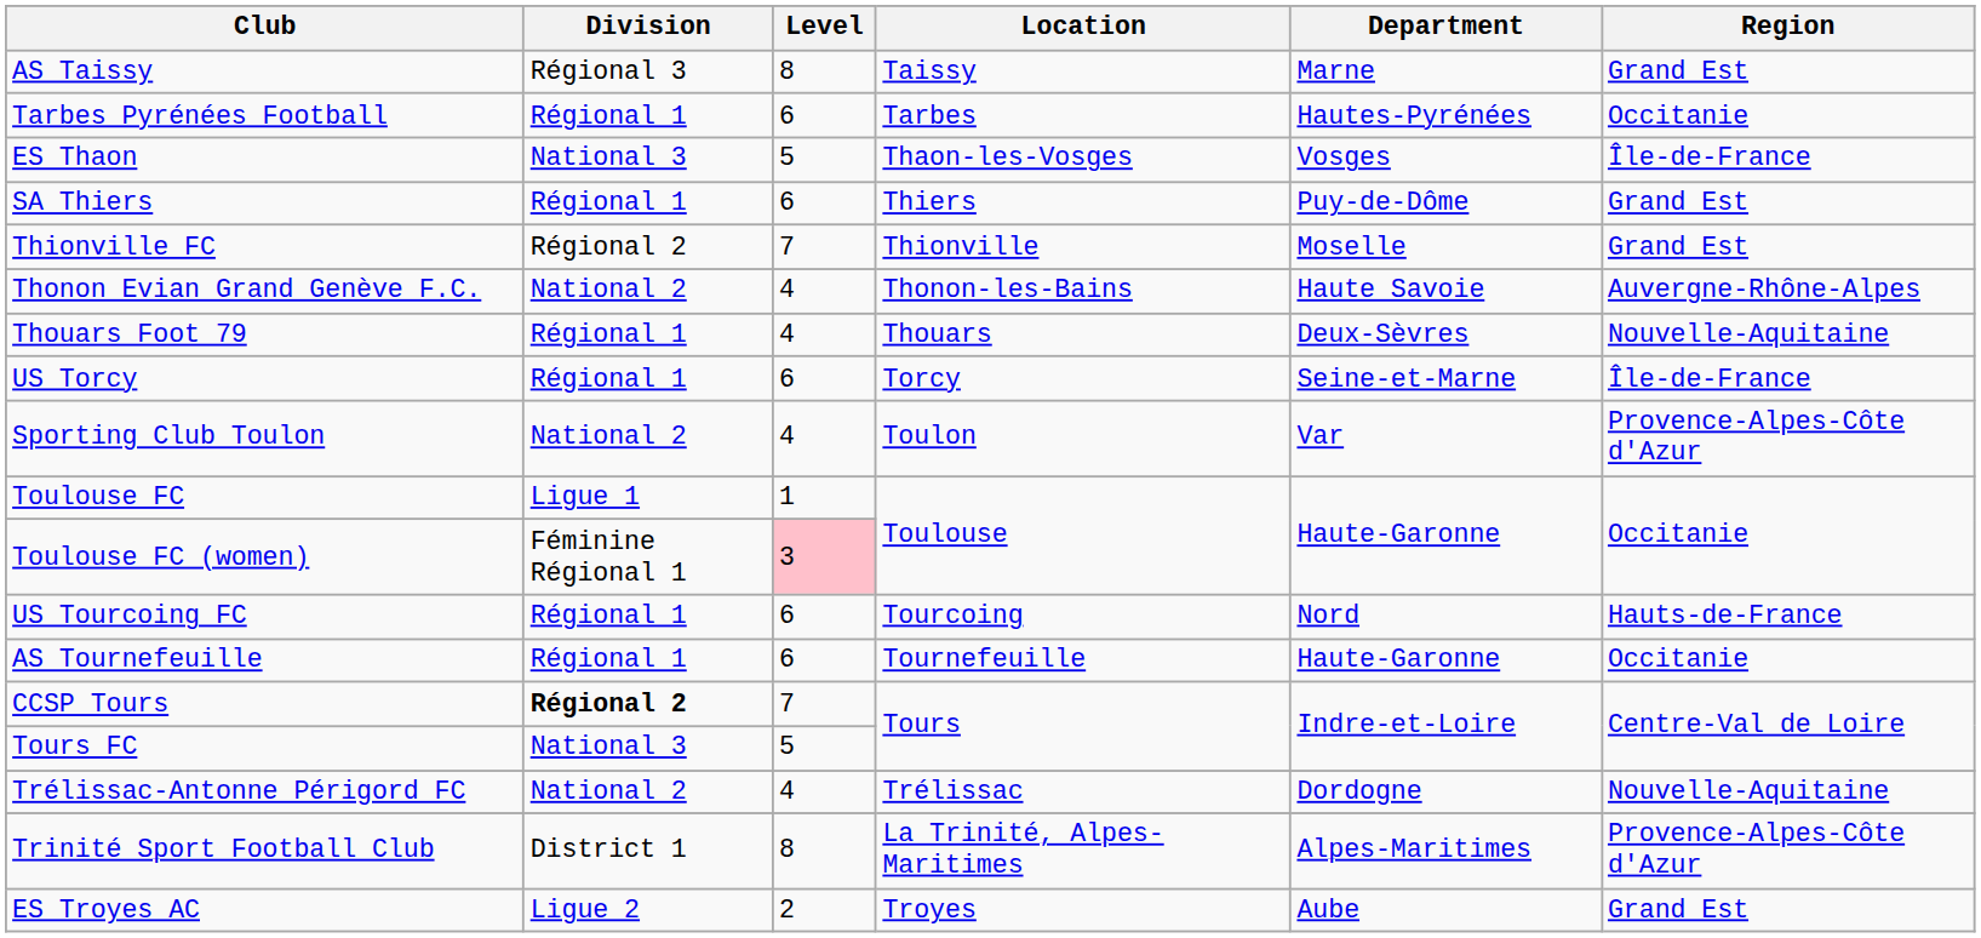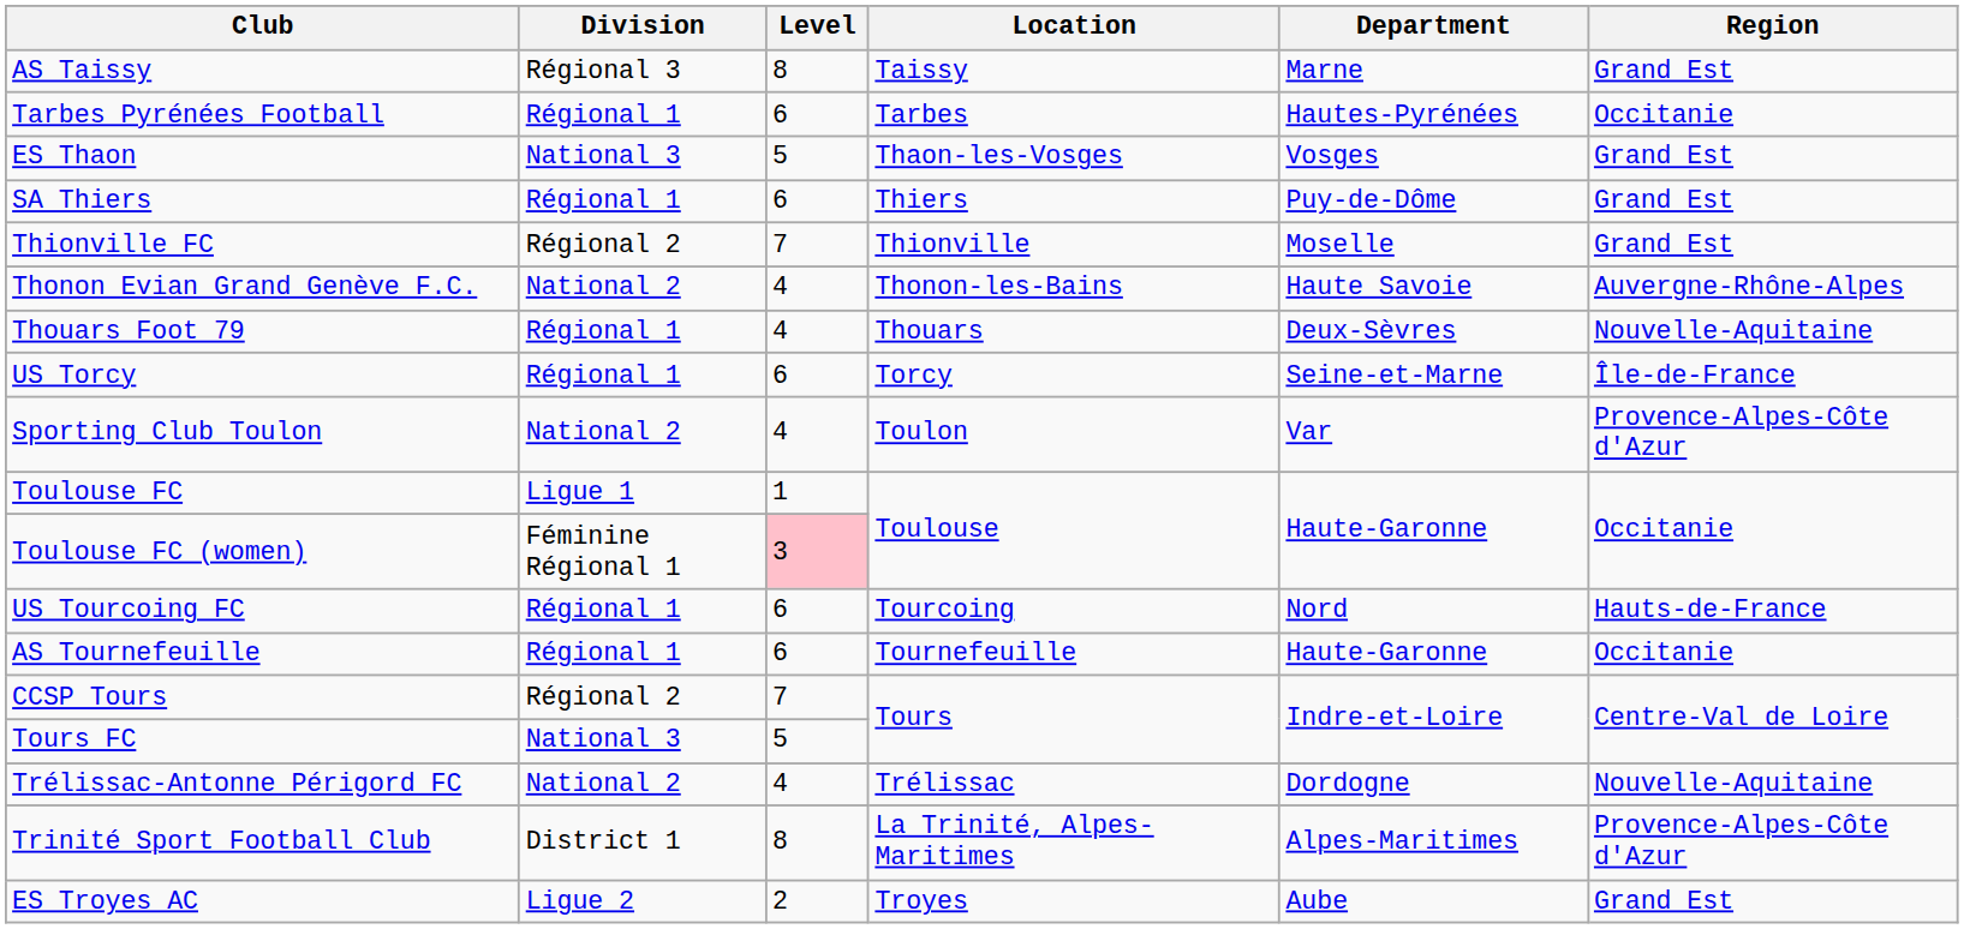 <table class="wikitable sortable" width=100% style="font-size:90%">
 <tr>
 <th width=25%>Club</th>
 <th width=12%>Division</th>
 <th width=5%>Level</th>
 <th width=20%>Location</th>
 <th width=15%>Department</th>
 <th width=18%>Region</th>
 </tr>
 <tr>
 <td><a href='#'>AS Taissy</a></td>
 <td>Régional 3</td>
 <td>8</td>
 <td><a href='#'>Taissy</a></td>
 <td><a href='#'>Marne</a></td>
 <td><a href='#'>Grand Est</a></td>
 </tr>
 <tr>
 <td><a href='#'>Tarbes Pyrénées Football</a></td>
 <td><a href='#'>Régional 1</a></td>
 <td>6</td>
 <td><a href='#'>Tarbes</a></td>
 <td><a href='#'>Hautes-Pyrénées</a></td>
 <td><a href='#'>Occitanie</a></td>
 </tr>
 <tr>
 <td><a href='#'>ES Thaon</a></td>
 <td><a href='#'>National 3</a></td>
 <td>5</td>
 <td><a href='#'>Thaon-les-Vosges</a></td>
 <td><a href='#'>Vosges</a></td>
-<td><a href='#'>Île-de-France</a></td>
+<td><a href='#'>Grand Est</a></td>
 </tr>
 <tr>
 <td><a href='#'>SA Thiers</a></td>
 <td><a href='#'>Régional 1</a></td>
 <td>6</td>
 <td><a href='#'>Thiers</a></td>
 <td><a href='#'>Puy-de-Dôme</a></td>
 <td><a href='#'>Grand Est</a></td>
 </tr>
 <tr>
 <td><a href='#'>Thionville FC</a></td>
 <td>Régional 2</td>
 <td>7</td>
 <td><a href='#'>Thionville</a></td>
 <td><a href='#'>Moselle</a></td>
 <td><a href='#'>Grand Est</a></td>
 </tr>
 <tr>
 <td><a href='#'>Thonon Evian Grand Genève F.C.</a></td>
 <td><a href='#'>National 2</a></td>
 <td>4</td>
 <td><a href='#'>Thonon-les-Bains</a></td>
 <td><a href='#'>Haute Savoie</a></td>
 <td><a href='#'>Auvergne-Rhône-Alpes</a></td>
 </tr>
 <tr>
 <td><a href='#'>Thouars Foot 79</a></td>
 <td><a href='#'>Régional 1</a></td>
 <td>4</td>
 <td><a href='#'>Thouars</a></td>
 <td><a href='#'>Deux-Sèvres</a></td>
 <td><a href='#'>Nouvelle-Aquitaine</a></td>
 </tr>
 <tr>
 <td><a href='#'>US Torcy</a></td>
 <td><a href='#'>Régional 1</a></td>
 <td>6</td>
 <td><a href='#'>Torcy</a></td>
 <td><a href='#'>Seine-et-Marne</a></td>
 <td><a href='#'>Île-de-France</a></td>
 </tr>
 <tr>
 <td><a href='#'>Sporting Club Toulon</a></td>
 <td><a href='#'>National 2</a></td>
 <td>4</td>
 <td><a href='#'>Toulon</a></td>
 <td><a href='#'>Var</a></td>
 <td><a href='#'>Provence-Alpes-Côte d'Azur</a></td>
 </tr>
 <tr>
 <td><a href='#'>Toulouse FC</a></td>
 <td><a href='#'>Ligue 1</a></td>
 <td>1</td>
 <td rowspan="2"><a href='#'>Toulouse</a></td>
 <td rowspan="2"><a href='#'>Haute-Garonne</a></td>
 <td rowspan="2"><a href='#'>Occitanie</a></td>
 </tr>
 <tr>
 <td><a href='#'>Toulouse FC (women)</a></td>
 <td>Féminine Régional 1</td>
 <td style="background: pink;">3</td>
 </tr>
 <tr>
 <td><a href='#'>US Tourcoing FC</a></td>
 <td><a href='#'>Régional 1</a></td>
 <td>6</td>
 <td><a href='#'>Tourcoing</a></td>
 <td><a href='#'>Nord</a></td>
 <td><a href='#'>Hauts-de-France</a></td>
 </tr>
 <tr>
 <td><a href='#'>AS Tournefeuille</a></td>
 <td><a href='#'>Régional 1</a></td>
 <td>6</td>
 <td><a href='#'>Tournefeuille</a></td>
 <td><a href='#'>Haute-Garonne</a></td>
 <td><a href='#'>Occitanie</a></td>
 </tr>
 <tr>
 <td><a href='#'>CCSP Tours</a></td>
-<td><strong>Régional 2</strong></td>
+<td>Régional 2</td>
 <td>7</td>
 <td rowspan="2"><a href='#'>Tours</a></td>
 <td rowspan="2"><a href='#'>Indre-et-Loire</a></td>
 <td rowspan="2"><a href='#'>Centre-Val de Loire</a></td>
 </tr>
 <tr>
 <td><a href='#'>Tours FC</a></td>
 <td><a href='#'>National 3</a></td>
 <td>5</td>
 </tr>
 <tr>
 <td><a href='#'>Trélissac-Antonne Périgord FC</a></td>
 <td><a href='#'>National 2</a></td>
 <td>4</td>
 <td><a href='#'>Trélissac</a></td>
 <td><a href='#'>Dordogne</a></td>
 <td><a href='#'>Nouvelle-Aquitaine</a></td>
 </tr>
 <tr>
 <td><a href='#'>Trinité Sport Football Club</a></td>
 <td>District 1</td>
 <td>8</td>
 <td><a href='#'>La Trinité, Alpes-Maritimes</a></td>
 <td><a href='#'>Alpes-Maritimes</a></td>
 <td><a href='#'>Provence-Alpes-Côte d'Azur</a></td>
 </tr>
 <tr>
 <td><a href='#'>ES Troyes AC</a></td>
 <td><a href='#'>Ligue 2</a></td>
 <td>2</td>
 <td><a href='#'>Troyes</a></td>
 <td><a href='#'>Aube</a></td>
 <td><a href='#'>Grand Est</a></td>
 </tr>
 </table>
